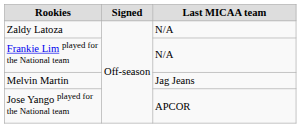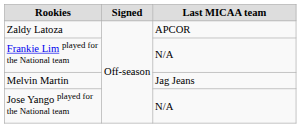 <table class="wikitable sortable sortable">
 <tr align="center" bgcolor="#dddddd">
 <td style="width:140px"><strong>Rookies</strong></td>
 <td style="width:70px"><strong>Signed</strong></td>
 <td style="width:210px"><strong>Last MICAA team</strong></td>
 </tr>
 <tr>
 <td>Zaldy Latoza</td>
 <td rowspan="4">Off-season</td>
-<td>N/A</td>
+<td>APCOR</td>
 </tr>
 <tr>
 <td><a href='#'>Frankie Lim</a> <sup>played for the National team</sup></td>
 <td>N/A</td>
 </tr>
 <tr>
 <td>Melvin Martin</td>
 <td>Jag Jeans</td>
 </tr>
 <tr>
 <td>Jose Yango <sup>played for the National team</sup></td>
-<td>APCOR</td>
+<td>N/A</td>
 </tr>
 </table>
